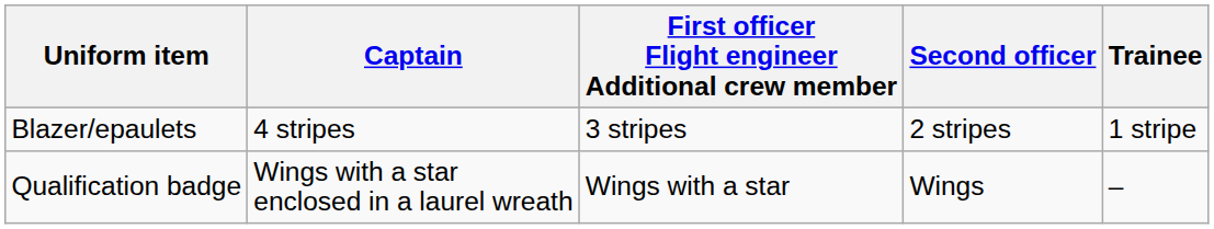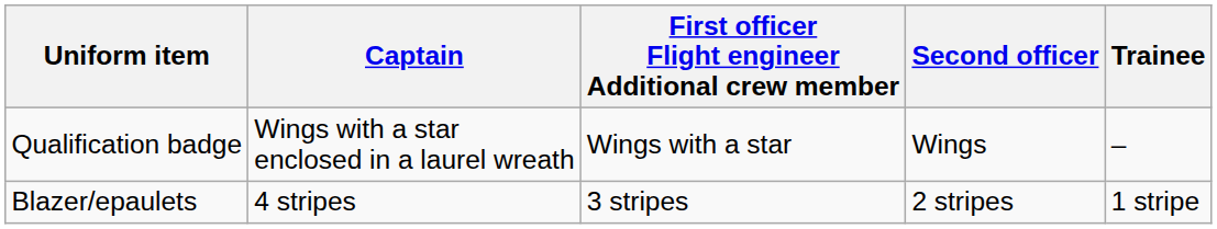 <table class="wikitable">
 <tr>
 <th>Uniform item</th>
 <th><a href='#'>Captain</a></th>
 <th><a href='#'>First officer</a><br><a href='#'>Flight engineer</a><br>Additional crew member</th>
 <th><a href='#'>Second officer</a></th>
 <th>Trainee</th>
 </tr>
 <tr>
+<td>Qualification badge</td>
+<td>Wings with a star<br>enclosed in a laurel wreath</td>
+<td>Wings with a star</td>
+<td>Wings</td>
+<td>–</td>
+</tr>
+<tr>
 <td>Blazer/epaulets</td>
 <td>4 stripes</td>
 <td>3 stripes</td>
 <td>2 stripes</td>
 <td>1 stripe</td>
 </tr>
-<tr>
-<td>Qualification badge</td>
-<td>Wings with a star<br>enclosed in a laurel wreath</td>
-<td>Wings with a star</td>
-<td>Wings</td>
-<td>–</td>
-</tr>
 </table>
